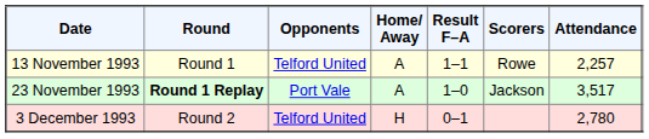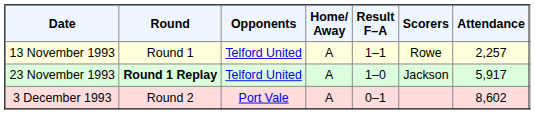 <table border="2" cellpadding="4" style="border-collapse:collapse; text-align:center; font-size:smaller;">
 <tr style="background:#f0f6ff;">
 <th><strong>Date</strong></th>
 <th><strong>Round</strong></th>
 <th><strong>Opponents</strong></th>
 <th><strong>Home/<br>Away</strong></th>
 <th><strong>Result<br>F–A</strong></th>
 <th><strong>Scorers</strong></th>
 <th><strong>Attendance</strong></th>
 </tr>
 <tr bgcolor="#ffffdd">
 <td>13 November 1993</td>
 <td>Round 1</td>
 <td><a href='#'>Telford United</a></td>
 <td>A</td>
 <td>1–1</td>
 <td>Rowe</td>
 <td>2,257</td>
 </tr>
 <tr bgcolor="#ddffdd">
 <td>23 November 1993</td>
 <td><strong>Round 1 Replay</strong></td>
-<td><a href='#'>Port Vale</a></td>
+<td><a href='#'>Telford United</a></td>
 <td>A</td>
 <td>1–0</td>
 <td>Jackson</td>
-<td>3,517</td>
+<td>5,917</td>
 </tr>
 <tr bgcolor="#ffdddd">
 <td>3 December 1993</td>
 <td>Round 2</td>
-<td><a href='#'>Telford United</a></td>
-<td>H</td>
+<td><a href='#'>Port Vale</a></td>
+<td>A</td>
 <td>0–1</td>
 <td></td>
-<td>2,780</td>
+<td>8,602</td>
 </tr>
 </table>
